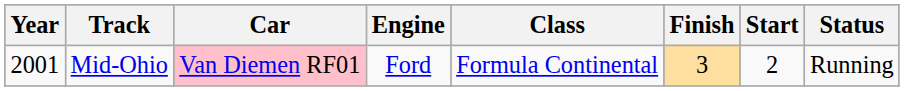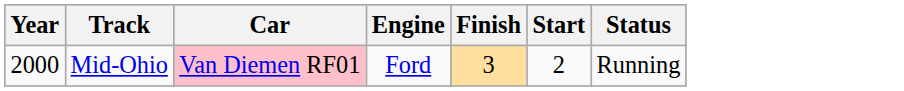 <table class="wikitable" style="text-align:center; font-size:90%">
 <tr>
 <th>Year</th>
 <th>Track</th>
 <th>Car</th>
 <th>Engine</th>
-<th>Class</th>
 <th>Finish</th>
 <th>Start</th>
 <th>Status</th>
 </tr>
 <tr>
-<td>2001</td>
+<td>2000</td>
 <td><a href='#'>Mid-Ohio</a></td>
 <td style="background: pink;"><a href='#'>Van Diemen</a> RF01</td>
 <td><a href='#'>Ford</a></td>
-<td><a href='#'>Formula Continental</a></td>
 <td style="background:#FFDF9F;">3</td>
 <td>2</td>
 <td>Running</td>
 </tr>
 </table>
